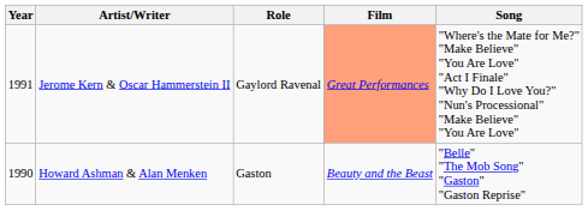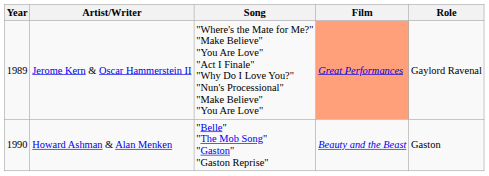 <table class="wikitable">
 <tr>
 <th>Year</th>
 <th>Artist/Writer</th>
+<th>Song</th>
+<th>Film</th>
 <th>Role</th>
-<th>Film</th>
-<th>Song</th>
 </tr>
 <tr>
-<td>1991</td>
+<td>1989</td>
 <td><a href='#'>Jerome Kern</a> & <a href='#'>Oscar Hammerstein II</a></td>
+<td>"Where's the Mate for Me?"<br>"Make Believe"<br>"You Are Love"<br>"Act I Finale"<br>"Why Do I Love You?"<br>"Nun's Processional"<br>"Make Believe"<br>"You Are Love"</td>
+<td style="background: lightsalmon;"><em><a href='#'>Great Performances</a></em></td>
 <td>Gaylord Ravenal</td>
-<td style="background: lightsalmon;"><em><a href='#'>Great Performances</a></em></td>
-<td>"Where's the Mate for Me?"<br>"Make Believe"<br>"You Are Love"<br>"Act I Finale"<br>"Why Do I Love You?"<br>"Nun's Processional"<br>"Make Believe"<br>"You Are Love"</td>
 </tr>
 <tr>
 <td>1990</td>
 <td><a href='#'>Howard Ashman</a> & <a href='#'>Alan Menken</a></td>
+<td>"<a href='#'>Belle</a>"<br>"<a href='#'>The Mob Song</a>"<br>"<a href='#'>Gaston</a>"<br>"Gaston Reprise"</td>
+<td><em><a href='#'>Beauty and the Beast</a></em></td>
 <td>Gaston</td>
-<td><em><a href='#'>Beauty and the Beast</a></em></td>
-<td>"<a href='#'>Belle</a>"<br>"<a href='#'>The Mob Song</a>"<br>"<a href='#'>Gaston</a>"<br>"Gaston Reprise"</td>
 </tr>
 </table>
